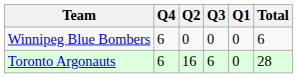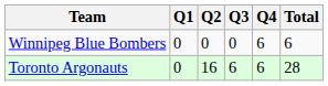 <table class="wikitable">
 <tr>
 <th>Team</th>
-<th>Q4</th>
+<th>Q1</th>
 <th>Q2</th>
 <th>Q3</th>
-<th>Q1</th>
+<th>Q4</th>
 <th>Total</th>
 </tr>
 <tr>
 <td><a href='#'>Winnipeg Blue Bombers</a></td>
-<td>6</td>
 <td>0</td>
 <td>0</td>
 <td>0</td>
 <td>6</td>
+<td>6</td>
 </tr>
 <tr style="background-color:#ddffdd">
 <td><a href='#'>Toronto Argonauts</a></td>
-<td>6</td>
+<td>0</td>
 <td>16</td>
 <td>6</td>
-<td>0</td>
+<td>6</td>
 <td>28</td>
 </tr>
 </table>
